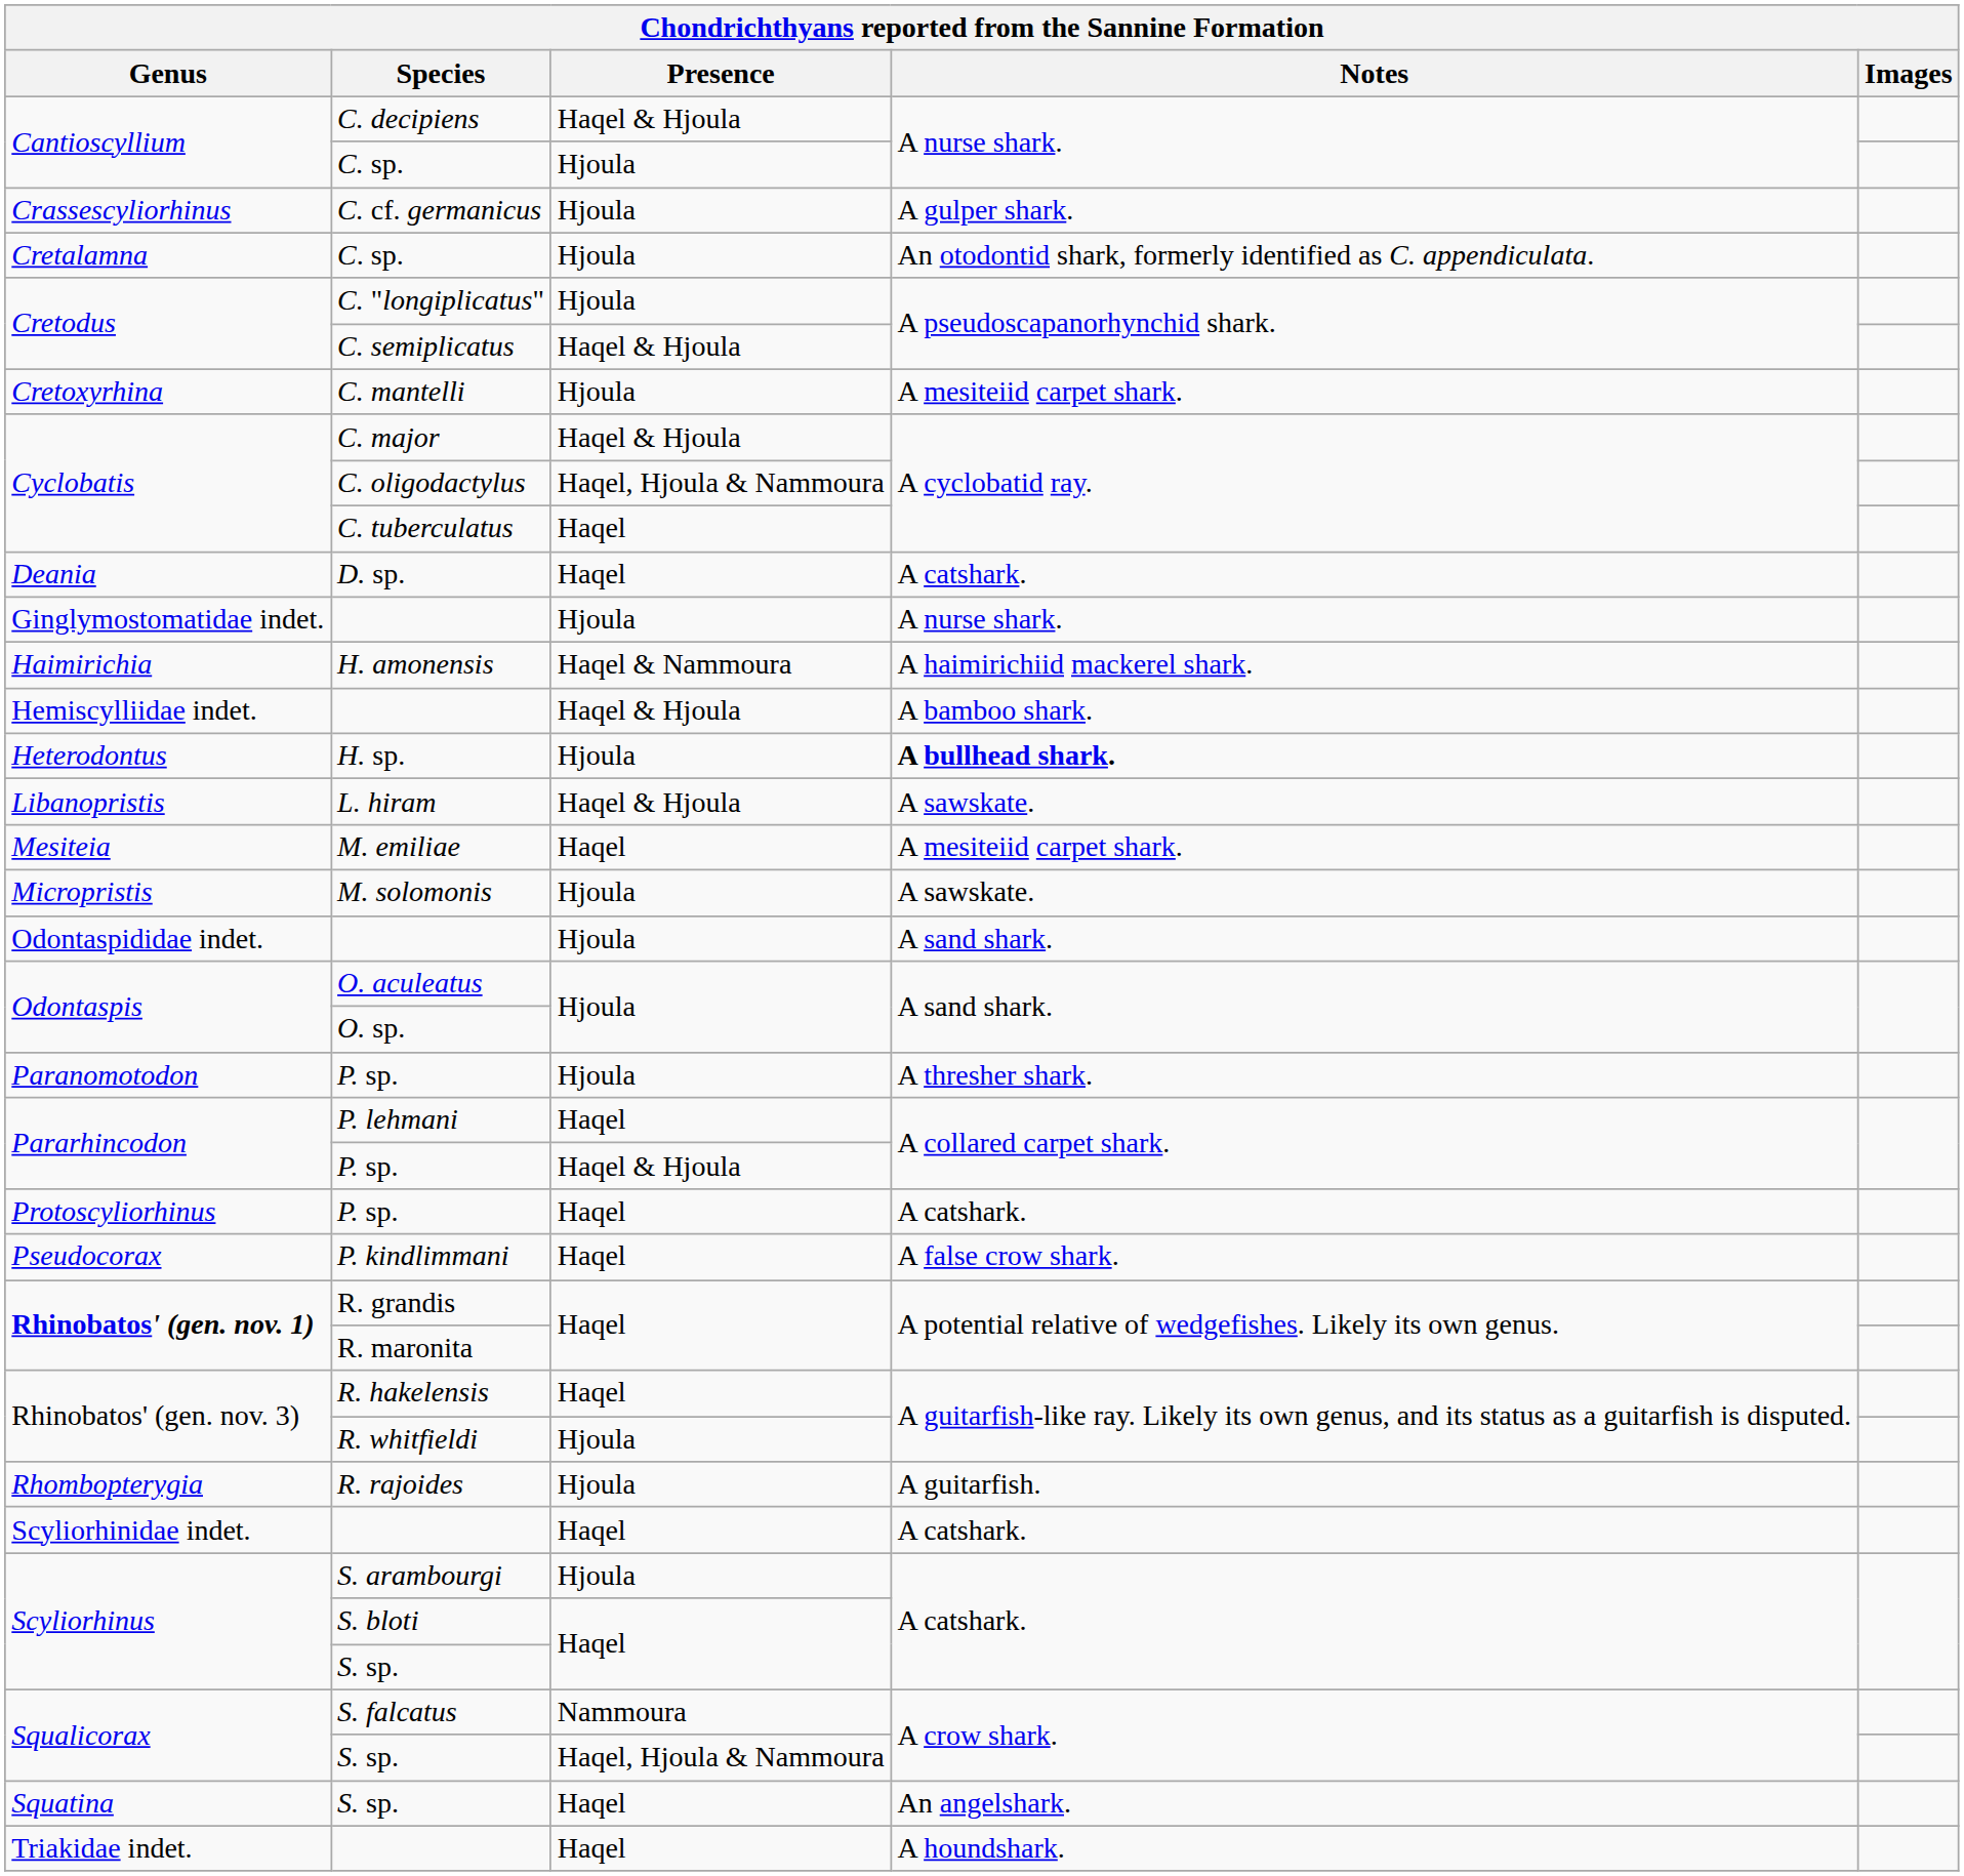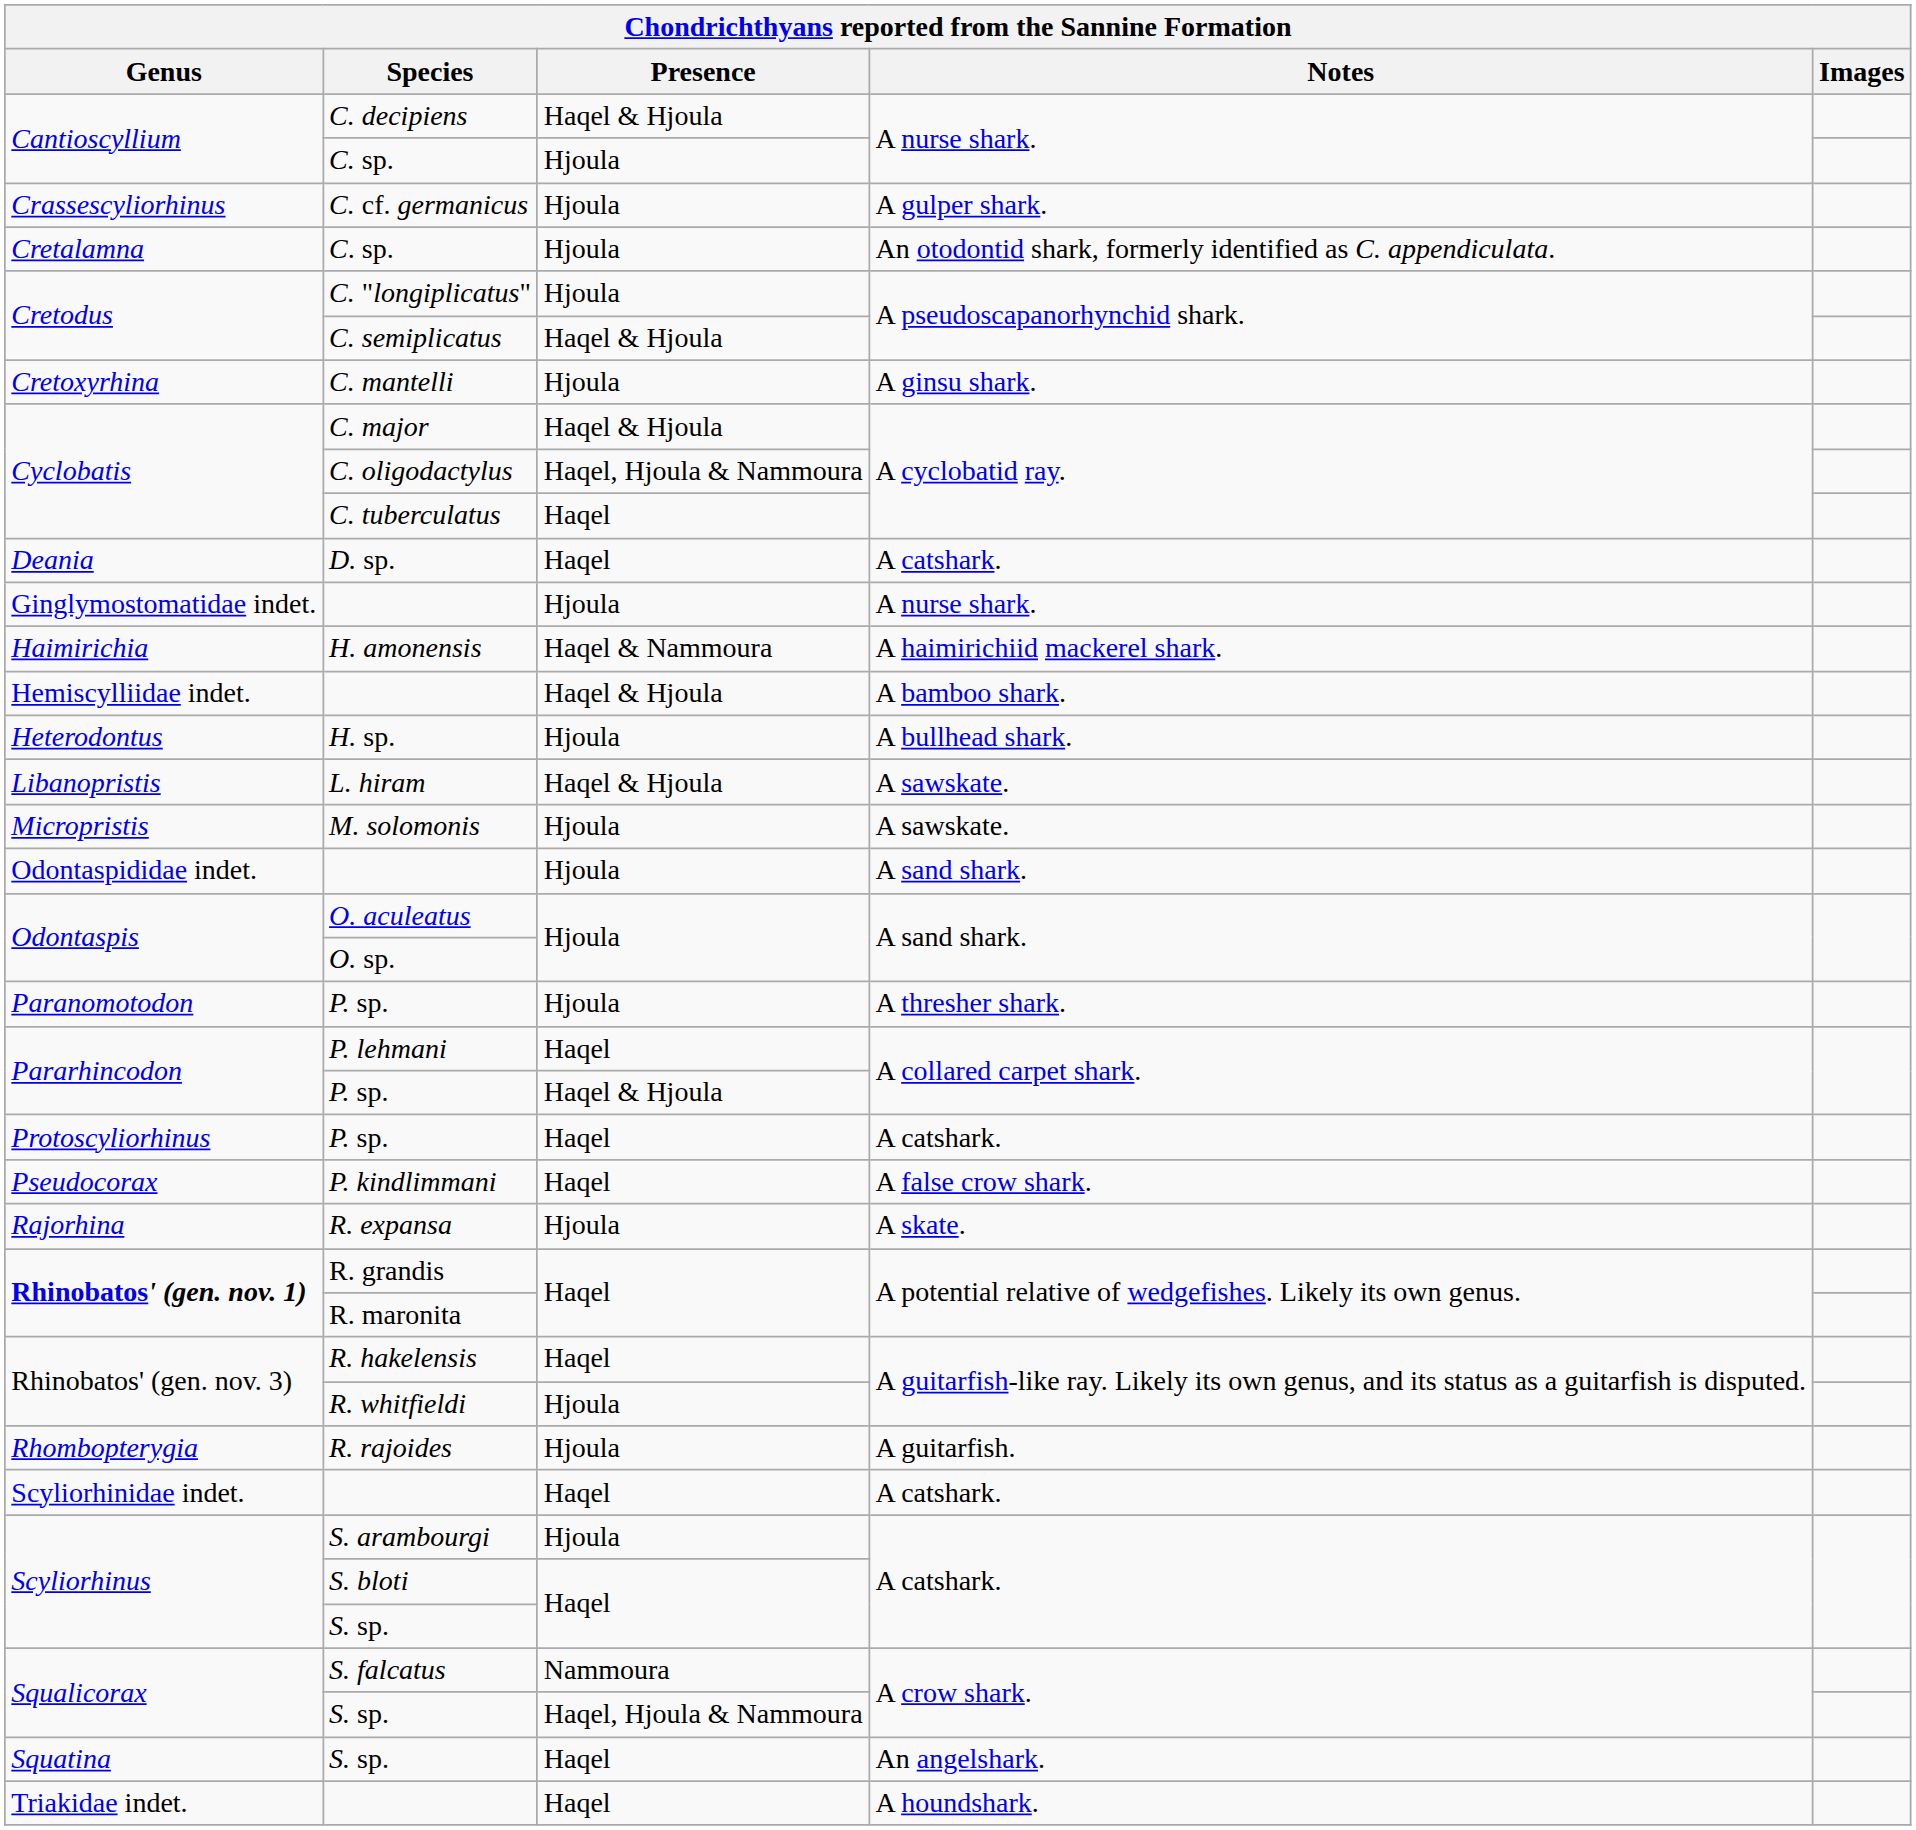 <table class="wikitable" align="center">
 <tr>
 <th colspan="5" align="center"><strong><a href='#'>Chondrichthyans</a> reported from the Sannine Formation</strong></th>
 </tr>
 <tr>
 <th>Genus</th>
 <th>Species</th>
 <th>Presence</th>
 <th>Notes</th>
 <th>Images</th>
 </tr>
 <tr>
 <td rowspan="2"><em><a href='#'>Cantioscyllium</a></em></td>
 <td><em>C. decipiens</em></td>
 <td>Haqel & Hjoula</td>
 <td rowspan="2">A <a href='#'>nurse shark</a>.</td>
 <td></td>
 </tr>
 <tr>
 <td><em>C.</em> sp.</td>
 <td>Hjoula</td>
 <td></td>
 </tr>
 <tr>
 <td><em><a href='#'>Crassescyliorhinus</a></em></td>
 <td><em>C.</em> cf. <em>germanicus</em></td>
 <td>Hjoula</td>
 <td>A <a href='#'>gulper shark</a>.</td>
 <td></td>
 </tr>
 <tr>
 <td><em><a href='#'>Cretalamna</a></em></td>
 <td><em>C</em>. sp.</td>
 <td>Hjoula</td>
 <td>An <a href='#'>otodontid</a> shark, formerly identified as <em>C. appendiculata</em>.</td>
 <td></td>
 </tr>
 <tr>
 <td rowspan="2"><em><a href='#'>Cretodus</a></em></td>
 <td><em>C.</em> "<em>longiplicatus</em>"</td>
 <td>Hjoula</td>
 <td rowspan="2">A <a href='#'>pseudoscapanorhynchid</a> shark.</td>
 <td></td>
 </tr>
 <tr>
 <td><em>C. semiplicatus</em></td>
 <td>Haqel & Hjoula</td>
 <td></td>
 </tr>
 <tr>
 <td><em><a href='#'>Cretoxyrhina</a></em></td>
 <td><em>C. mantelli</em></td>
 <td>Hjoula</td>
-<td>A <a href='#'>mesiteiid</a> <a href='#'>carpet shark</a>.</td>
+<td>A <a href='#'>ginsu shark</a>.</td>
 <td></td>
 </tr>
 <tr>
 <td rowspan="3"><em><a href='#'>Cyclobatis</a></em></td>
 <td><em>C. major</em></td>
 <td>Haqel & Hjoula</td>
 <td rowspan="3">A <a href='#'>cyclobatid</a> <a href='#'>ray</a>.</td>
 <td></td>
 </tr>
 <tr>
 <td><em>C. oligodactylus</em></td>
 <td>Haqel, Hjoula & Nammoura</td>
 <td></td>
 </tr>
 <tr>
 <td><em>C. tuberculatus</em></td>
 <td>Haqel</td>
 <td></td>
 </tr>
 <tr>
 <td><em><a href='#'>Deania</a></em></td>
 <td><em>D.</em> sp.</td>
 <td>Haqel</td>
 <td>A <a href='#'>catshark</a>.</td>
 <td></td>
 </tr>
 <tr>
 <td><a href='#'>Ginglymostomatidae</a> indet.</td>
 <td></td>
 <td>Hjoula</td>
 <td>A <a href='#'>nurse shark</a>.</td>
 <td></td>
 </tr>
 <tr>
 <td><em><a href='#'>Haimirichia</a></em></td>
 <td><em>H. amonensis</em></td>
 <td>Haqel & Nammoura</td>
 <td>A <a href='#'>haimirichiid</a> <a href='#'>mackerel shark</a>.</td>
 <td></td>
 </tr>
 <tr>
 <td><a href='#'>Hemiscylliidae</a> indet.</td>
 <td></td>
 <td>Haqel & Hjoula</td>
 <td>A <a href='#'>bamboo shark</a>.</td>
 <td></td>
 </tr>
 <tr>
 <td><em><a href='#'>Heterodontus</a></em></td>
 <td><em>H.</em> sp.</td>
 <td>Hjoula</td>
-<td><strong>A <a href='#'>bullhead shark</a>.</strong></td>
+<td>A <a href='#'>bullhead shark</a>.</td>
 <td></td>
 </tr>
 <tr>
 <td><em><a href='#'>Libanopristis</a></em></td>
 <td><em>L. hiram</em></td>
 <td>Haqel & Hjoula</td>
 <td>A <a href='#'>sawskate</a>.</td>
-<td></td>
-</tr>
-<tr>
-<td><em><a href='#'>Mesiteia</a></em></td>
-<td><em>M. emiliae</em></td>
-<td>Haqel</td>
-<td>A <a href='#'>mesiteiid</a> <a href='#'>carpet shark</a>.</td>
 <td></td>
 </tr>
 <tr>
 <td><em><a href='#'>Micropristis</a></em></td>
 <td><em>M. solomonis</em></td>
 <td>Hjoula</td>
 <td>A sawskate.</td>
 <td></td>
 </tr>
 <tr>
 <td><a href='#'>Odontaspididae</a> indet.</td>
 <td></td>
 <td>Hjoula</td>
 <td>A <a href='#'>sand shark</a>.</td>
 <td></td>
 </tr>
 <tr>
 <td rowspan="2"><em><a href='#'>Odontaspis</a></em></td>
 <td><em><a href='#'>O. aculeatus</a></em></td>
 <td rowspan="2">Hjoula</td>
 <td rowspan="2">A sand shark.</td>
 <td rowspan="2"></td>
 </tr>
 <tr>
 <td><em>O.</em> sp.</td>
 </tr>
 <tr>
 <td><em><a href='#'>Paranomotodon</a></em></td>
 <td><em>P.</em> sp.</td>
 <td>Hjoula</td>
 <td>A <a href='#'>thresher shark</a>.</td>
 <td></td>
 </tr>
 <tr>
 <td rowspan="2"><em><a href='#'>Pararhincodon</a></em></td>
 <td><em>P. lehmani</em></td>
 <td>Haqel</td>
 <td rowspan="2">A <a href='#'>collared carpet shark</a>.</td>
 <td rowspan="2"></td>
 </tr>
 <tr>
 <td><em>P.</em> sp.</td>
 <td>Haqel & Hjoula</td>
 </tr>
 <tr>
 <td><em><a href='#'>Protoscyliorhinus</a></em></td>
 <td><em>P.</em> sp.</td>
 <td>Haqel</td>
 <td>A catshark.</td>
 <td></td>
 </tr>
 <tr>
 <td><em><a href='#'>Pseudocorax</a></em></td>
 <td><em>P. kindlimmani</em></td>
 <td>Haqel</td>
 <td>A <a href='#'>false crow shark</a>.</td>
+<td></td>
+</tr>
+<tr>
+<td><em><a href='#'>Rajorhina</a></em></td>
+<td><em>R. expansa</em></td>
+<td>Hjoula</td>
+<td>A <a href='#'>skate</a>.</td>
 <td></td>
 </tr>
 <tr>
 <td rowspan="2"><strong><a href='#'>Rhinobatos</a><em>' (gen. nov. 1)</td>
 <td></em>R. grandis<em></td>
 <td rowspan="2">Haqel</td>
 <td rowspan="2">A potential relative of <a href='#'>wedgefishes</a>. Likely its own genus.</td>
 <td></td>
 </tr>
 <tr>
 <td></em>R. maronita<em></td>
 <td></td>
 </tr>
 <tr>
 <td rowspan="2"></strong>Rhinobatos</em>' (gen. nov. 3)</td>
 <td><em>R. hakelensis</em></td>
 <td>Haqel</td>
 <td rowspan="2">A <a href='#'>guitarfish</a>-like ray. Likely its own genus, and its status as a guitarfish is disputed.</td>
 <td></td>
 </tr>
 <tr>
 <td><em>R. whitfieldi</em></td>
 <td>Hjoula</td>
 <td></td>
 </tr>
 <tr>
 <td><em><a href='#'>Rhombopterygia</a></em></td>
 <td><em>R. rajoides</em></td>
 <td>Hjoula</td>
 <td>A guitarfish.</td>
 <td></td>
 </tr>
 <tr>
 <td><a href='#'>Scyliorhinidae</a> indet.</td>
 <td></td>
 <td>Haqel</td>
 <td>A catshark.</td>
 <td></td>
 </tr>
 <tr>
 <td rowspan="3"><em><a href='#'>Scyliorhinus</a></em></td>
 <td><em>S. arambourgi</em></td>
 <td>Hjoula</td>
 <td rowspan="3">A catshark.</td>
 <td rowspan="3"></td>
 </tr>
 <tr>
 <td><em>S. bloti</em></td>
 <td rowspan="2">Haqel</td>
 </tr>
 <tr>
 <td><em>S.</em> sp.</td>
 </tr>
 <tr>
 <td rowspan="2"><em><a href='#'>Squalicorax</a></em></td>
 <td><em>S. falcatus</em></td>
 <td>Nammoura</td>
 <td rowspan="2">A <a href='#'>crow shark</a>.</td>
 <td></td>
 </tr>
 <tr>
 <td><em>S.</em> sp.</td>
 <td>Haqel, Hjoula & Nammoura</td>
 <td></td>
 </tr>
 <tr>
 <td><em><a href='#'>Squatina</a></em></td>
 <td><em>S.</em> sp.</td>
 <td>Haqel</td>
 <td>An <a href='#'>angelshark</a>.</td>
 <td></td>
 </tr>
 <tr>
 <td><a href='#'>Triakidae</a> indet.</td>
 <td></td>
 <td>Haqel</td>
 <td>A <a href='#'>houndshark</a>.</td>
 <td></td>
 </tr>
 </table>
